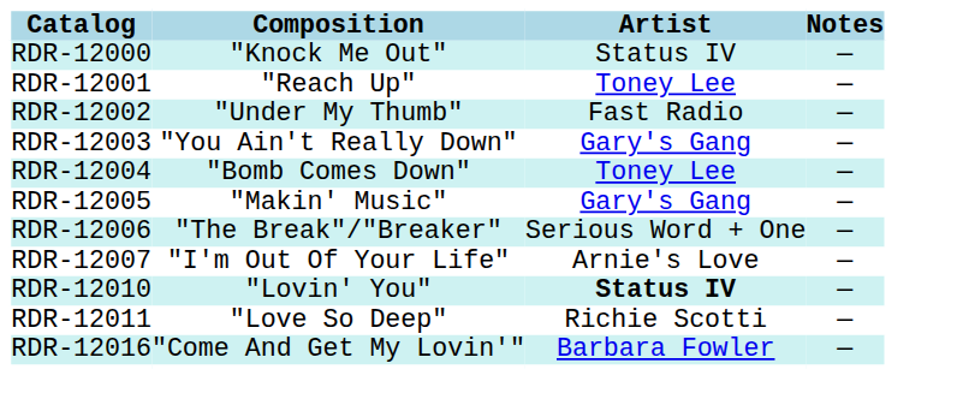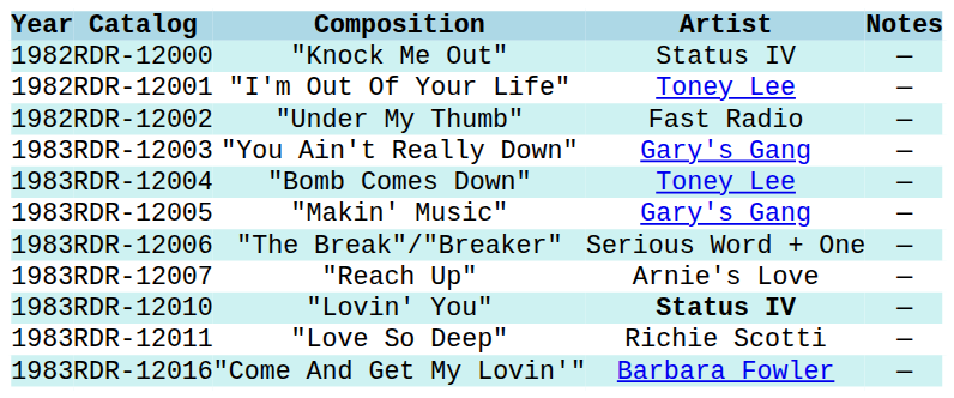 <table cellpadding="0" cellspacing="3" border="0" style="background:white; font-size:95%; border:white solid 3px; border-collapse:collapse;">
 <tr style="background:LightBlue;">
+<th>Year</th>
 <th>Catalog</th>
 <th>Composition</th>
 <th>Artist</th>
 <th>Notes</th>
 </tr>
 <tr style="background:#cef2f2; color:black; text-align:center;">
+<td height=15>1982</td>
 <td>RDR-12000</td>
 <td>"Knock Me Out"</td>
 <td>Status IV</td>
 <td>—</td>
 </tr>
 <tr align=center>
+<td height=15>1982</td>
 <td>RDR-12001</td>
-<td>"Reach Up"</td>
+<td>"I'm Out Of Your Life"</td>
 <td><a href='#'>Toney Lee</a></td>
 <td>—</td>
 </tr>
 <tr style="background:#cef2f2; color:black; text-align:center;">
+<td height=15>1982</td>
 <td>RDR-12002</td>
 <td>"Under My Thumb"</td>
 <td>Fast Radio</td>
 <td>—</td>
 </tr>
 <tr align=center>
+<td height=15>1983</td>
 <td>RDR-12003</td>
 <td>"You Ain't Really Down"</td>
 <td><a href='#'>Gary's Gang</a></td>
 <td>—</td>
 </tr>
 <tr style="background:#cef2f2; color:black; text-align:center;">
+<td height=15>1983</td>
 <td>RDR-12004</td>
 <td>"Bomb Comes Down"</td>
 <td><a href='#'>Toney Lee</a></td>
 <td>—</td>
 </tr>
 <tr align=center>
+<td height=15>1983</td>
 <td>RDR-12005</td>
 <td>"Makin' Music"</td>
 <td><a href='#'>Gary's Gang</a></td>
 <td>—</td>
 </tr>
 <tr style="background:#cef2f2; color:black; text-align:center;">
+<td height=15>1983</td>
 <td>RDR-12006</td>
 <td>"The Break"/"Breaker"</td>
 <td>Serious Word + One</td>
 <td>—</td>
 </tr>
 <tr align=center>
+<td height=15>1983</td>
 <td>RDR-12007</td>
-<td>"I'm Out Of Your Life"</td>
+<td>"Reach Up"</td>
 <td>Arnie's Love</td>
 <td>—</td>
 </tr>
 <tr style="background:#cef2f2; color:black; text-align:center;">
+<td height=15>1983</td>
 <td>RDR-12010</td>
 <td>"Lovin' You"</td>
 <td><strong>Status IV</strong></td>
 <td>—</td>
 </tr>
 <tr align=center>
+<td height=15>1983</td>
 <td>RDR-12011</td>
 <td>"Love So Deep"</td>
 <td>Richie Scotti</td>
 <td>—</td>
 </tr>
 <tr style="background:#cef2f2; color:black; text-align:center;">
+<td height=15>1983</td>
 <td>RDR-12016</td>
 <td>"Come And Get My Lovin'"</td>
 <td><a href='#'>Barbara Fowler</a></td>
 <td>—</td>
 </tr>
 </table>
